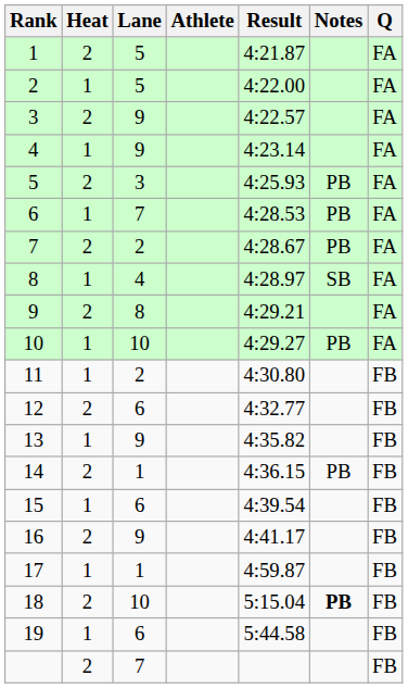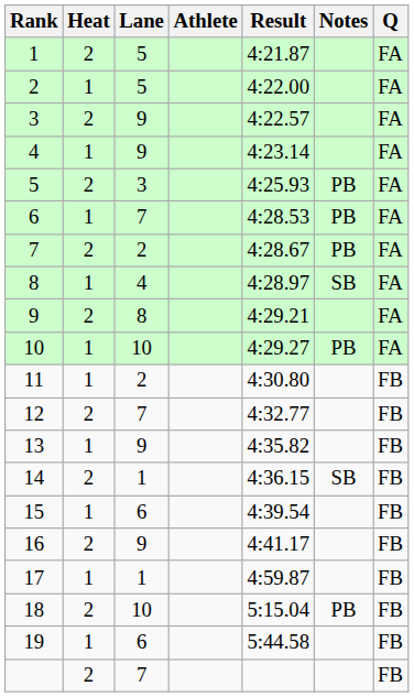 <table class="wikitable sortable" style="text-align:center">
 <tr>
 <th>Rank</th>
 <th>Heat</th>
 <th>Lane</th>
 <th>Athlete</th>
 <th>Result</th>
 <th>Notes</th>
 <th>Q</th>
 </tr>
 <tr bgcolor=ccffcc>
 <td>1</td>
 <td>2</td>
 <td>5</td>
 <td align=left></td>
 <td>4:21.87</td>
 <td></td>
 <td>FA</td>
 </tr>
 <tr bgcolor=ccffcc>
 <td>2</td>
 <td>1</td>
 <td>5</td>
 <td align=left></td>
 <td>4:22.00</td>
 <td></td>
 <td>FA</td>
 </tr>
 <tr bgcolor=ccffcc>
 <td>3</td>
 <td>2</td>
 <td>9</td>
 <td align=left></td>
 <td>4:22.57</td>
 <td></td>
 <td>FA</td>
 </tr>
 <tr bgcolor=ccffcc>
 <td>4</td>
 <td>1</td>
 <td>9</td>
 <td align=left></td>
 <td>4:23.14</td>
 <td></td>
 <td>FA</td>
 </tr>
 <tr bgcolor=ccffcc>
 <td>5</td>
 <td>2</td>
 <td>3</td>
 <td align=left></td>
 <td>4:25.93</td>
 <td>PB</td>
 <td>FA</td>
 </tr>
 <tr bgcolor=ccffcc>
 <td>6</td>
 <td>1</td>
 <td>7</td>
 <td align=left></td>
 <td>4:28.53</td>
 <td>PB</td>
 <td>FA</td>
 </tr>
 <tr bgcolor=ccffcc>
 <td>7</td>
 <td>2</td>
 <td>2</td>
 <td align=left></td>
 <td>4:28.67</td>
 <td>PB</td>
 <td>FA</td>
 </tr>
 <tr bgcolor=ccffcc>
 <td>8</td>
 <td>1</td>
 <td>4</td>
 <td align=left></td>
 <td>4:28.97</td>
 <td>SB</td>
 <td>FA</td>
 </tr>
 <tr bgcolor=ccffcc>
 <td>9</td>
 <td>2</td>
 <td>8</td>
 <td align=left></td>
 <td>4:29.21</td>
 <td></td>
 <td>FA</td>
 </tr>
 <tr bgcolor=ccffcc>
 <td>10</td>
 <td>1</td>
 <td>10</td>
 <td align=left></td>
 <td>4:29.27</td>
 <td>PB</td>
 <td>FA</td>
 </tr>
 <tr>
 <td>11</td>
 <td>1</td>
 <td>2</td>
 <td align=left></td>
 <td>4:30.80</td>
 <td></td>
 <td>FB</td>
 </tr>
 <tr>
 <td>12</td>
 <td>2</td>
-<td>6</td>
+<td>7</td>
 <td align=left></td>
 <td>4:32.77</td>
 <td></td>
 <td>FB</td>
 </tr>
 <tr>
 <td>13</td>
 <td>1</td>
 <td>9</td>
 <td align=left></td>
 <td>4:35.82</td>
 <td></td>
 <td>FB</td>
 </tr>
 <tr>
 <td>14</td>
 <td>2</td>
 <td>1</td>
 <td align=left></td>
 <td>4:36.15</td>
-<td>PB</td>
+<td>SB</td>
 <td>FB</td>
 </tr>
 <tr>
 <td>15</td>
 <td>1</td>
 <td>6</td>
 <td align=left></td>
 <td>4:39.54</td>
 <td></td>
 <td>FB</td>
 </tr>
 <tr>
 <td>16</td>
 <td>2</td>
 <td>9</td>
 <td align=left></td>
 <td>4:41.17</td>
 <td></td>
 <td>FB</td>
 </tr>
 <tr>
 <td>17</td>
 <td>1</td>
 <td>1</td>
 <td align=left></td>
 <td>4:59.87</td>
 <td></td>
 <td>FB</td>
 </tr>
 <tr>
 <td>18</td>
 <td>2</td>
 <td>10</td>
 <td align=left></td>
 <td>5:15.04</td>
-<td><strong>PB</strong></td>
+<td>PB</td>
 <td>FB</td>
 </tr>
 <tr>
 <td>19</td>
 <td>1</td>
 <td>6</td>
 <td align=left></td>
 <td>5:44.58</td>
 <td></td>
 <td>FB</td>
 </tr>
 <tr>
 <td></td>
 <td>2</td>
 <td>7</td>
 <td align=left></td>
 <td></td>
 <td></td>
 <td>FB</td>
 </tr>
 </table>
